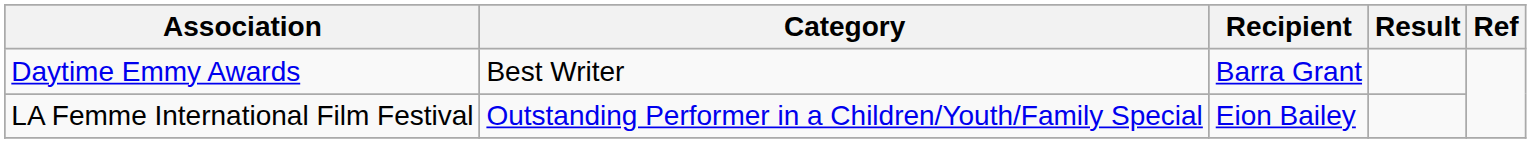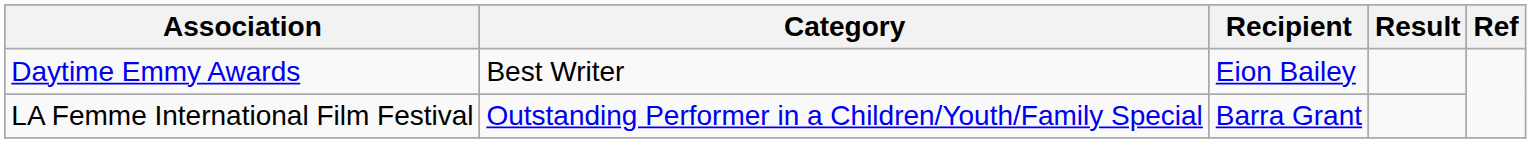 <table class="wikitable">
 <tr>
 <th>Association</th>
 <th>Category</th>
 <th>Recipient</th>
 <th>Result</th>
 <th>Ref</th>
 </tr>
 <tr>
 <td><a href='#'>Daytime Emmy Awards</a></td>
 <td>Best Writer</td>
-<td><a href='#'>Barra Grant</a></td>
+<td><a href='#'>Eion Bailey</a></td>
 <td></td>
 <td rowspan="2"></td>
 </tr>
 <tr>
 <td>LA Femme International Film Festival</td>
 <td><a href='#'>Outstanding Performer in a Children/Youth/Family Special</a></td>
-<td><a href='#'>Eion Bailey</a></td>
+<td><a href='#'>Barra Grant</a></td>
 <td></td>
 </tr>
 </table>
